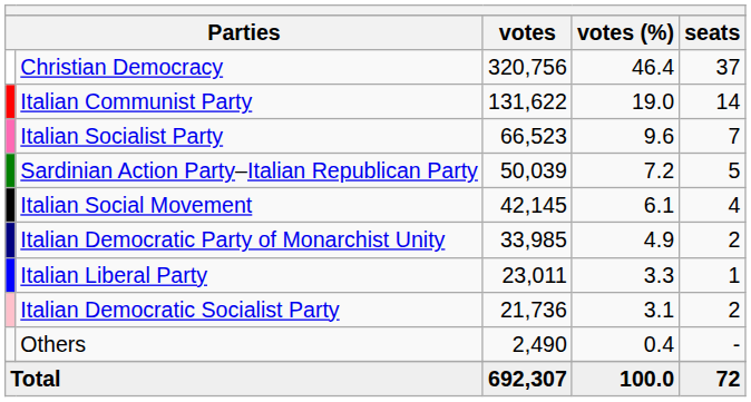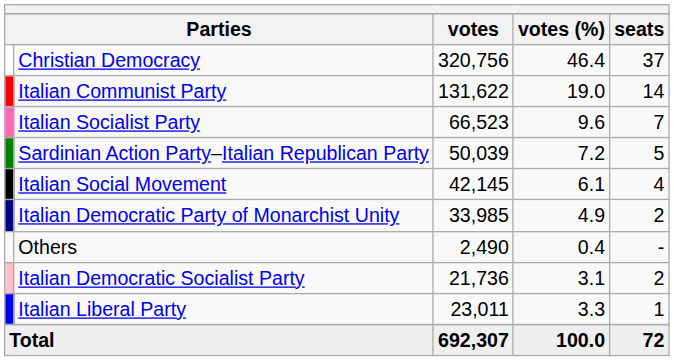 <table class="wikitable" style="font-size:95%">
 <tr>
 <th colspan=5></th>
 </tr>
 <tr>
 </tr>
 <tr bgcolor="EFEFEF">
 <th Colspan=2>Parties</th>
 <th>votes</th>
 <th>votes (%)</th>
 <th>seats</th>
 </tr>
 <tr>
 <td bgcolor=White></td>
 <td><a href='#'>Christian Democracy</a></td>
 <td align=right>320,756</td>
 <td align=right>46.4</td>
 <td align=right>37</td>
 </tr>
 <tr>
 <td bgcolor=Red></td>
 <td><a href='#'>Italian Communist Party</a></td>
 <td align=right>131,622</td>
 <td align=right>19.0</td>
 <td align=right>14</td>
 </tr>
 <tr>
 <td bgcolor=Hotpink></td>
 <td><a href='#'>Italian Socialist Party</a></td>
 <td align=right>66,523</td>
 <td align=right>9.6</td>
 <td align=right>7</td>
 </tr>
 <tr>
 <td bgcolor=Green></td>
 <td><a href='#'>Sardinian Action Party</a>–<a href='#'>Italian Republican Party</a></td>
 <td align=right>50,039</td>
 <td align=right>7.2</td>
 <td align=right>5</td>
 </tr>
 <tr>
 <td bgcolor=Black></td>
 <td><a href='#'>Italian Social Movement</a></td>
 <td align=right>42,145</td>
 <td align=right>6.1</td>
 <td align=right>4</td>
 </tr>
 <tr>
 <td bgcolor=Navy></td>
 <td><a href='#'>Italian Democratic Party of Monarchist Unity</a></td>
 <td align=right>33,985</td>
 <td align=right>4.9</td>
 <td align=right>2</td>
 </tr>
 <tr>
-<td bgcolor=Blue></td>
-<td><a href='#'>Italian Liberal Party</a></td>
-<td align=right>23,011</td>
-<td align=right>3.3</td>
-<td align=right>1</td>
+<td bgcolor=></td>
+<td>Others</td>
+<td align=right>2,490</td>
+<td align=right>0.4</td>
+<td align=right>-</td>
 </tr>
 <tr>
 <td bgcolor=Pink></td>
 <td><a href='#'>Italian Democratic Socialist Party</a></td>
 <td align=right>21,736</td>
 <td align=right>3.1</td>
 <td align=right>2</td>
 </tr>
 <tr>
-<td bgcolor=></td>
-<td>Others</td>
-<td align=right>2,490</td>
-<td align=right>0.4</td>
-<td align=right>-</td>
+<td bgcolor=Blue></td>
+<td><a href='#'>Italian Liberal Party</a></td>
+<td align=right>23,011</td>
+<td align=right>3.3</td>
+<td align=right>1</td>
 </tr>
 <tr>
 </tr>
 <tr bgcolor="EFEFEF">
 <td colspan=2><strong>Total</strong></td>
 <td align=right><strong>692,307</strong></td>
 <td align=right><strong>100.0</strong></td>
 <td align=right><strong>72</strong></td>
 </tr>
 </table>
